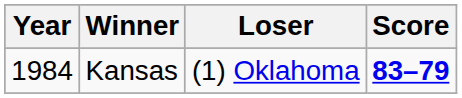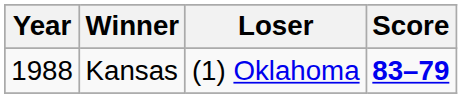 <table class="wikitable">
 <tr>
 <th>Year</th>
 <th>Winner</th>
 <th>Loser</th>
 <th>Score</th>
 </tr>
 <tr>
-<td>1984</td>
+<td>1988</td>
 <td>Kansas</td>
 <td>(1) <a href='#'>Oklahoma</a></td>
 <td><strong><a href='#'>83–79</a></strong></td>
 </tr>
 </table>
